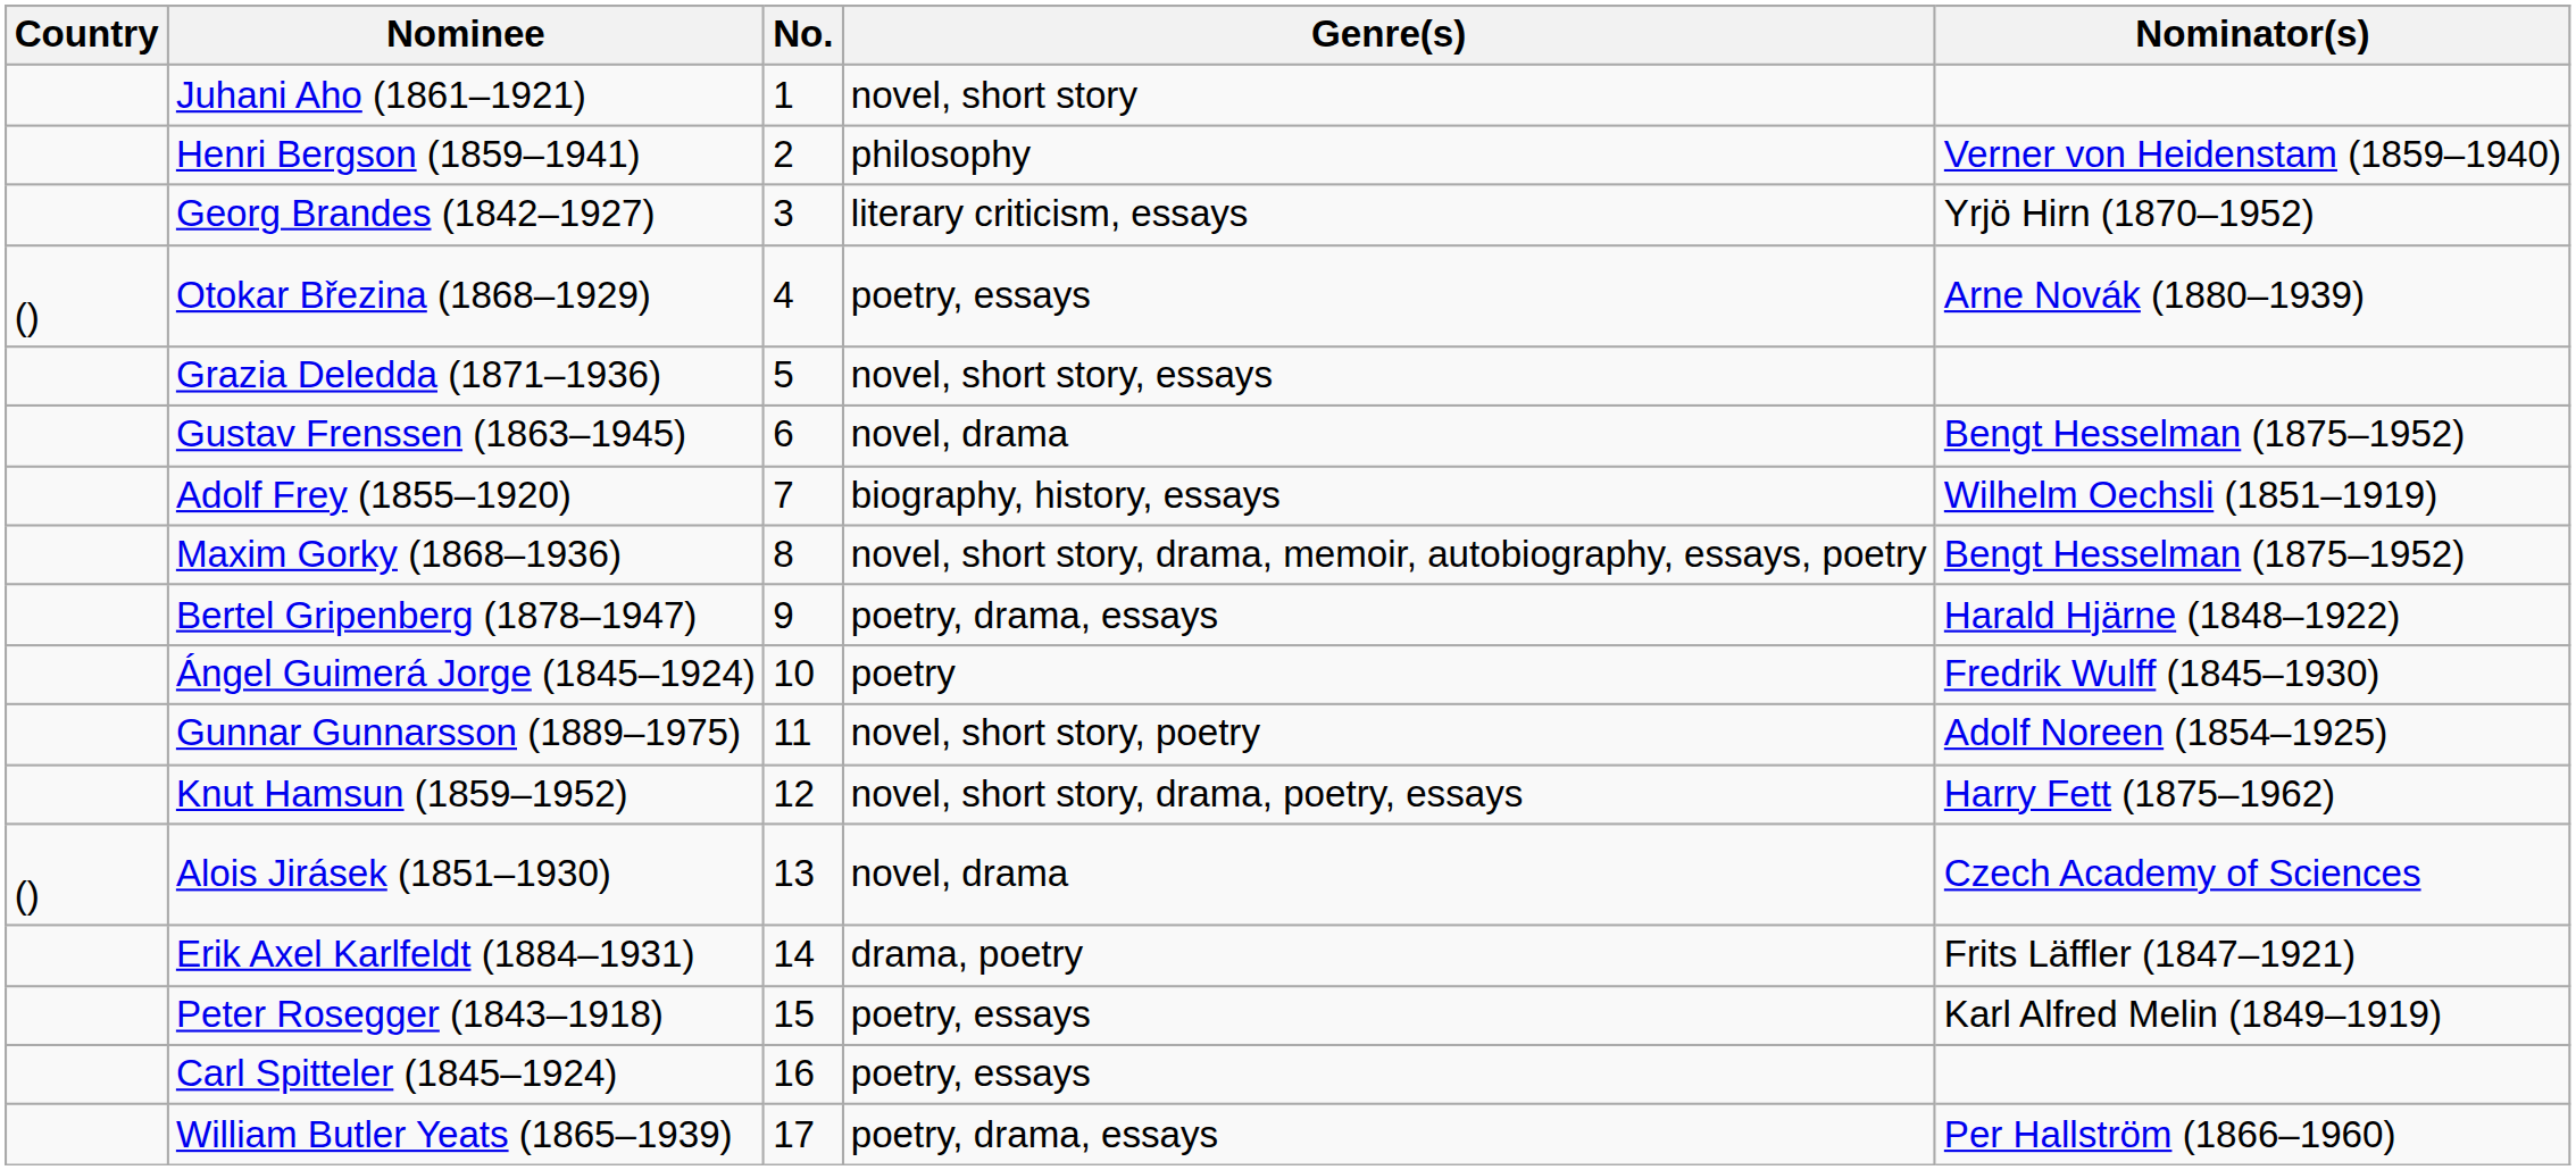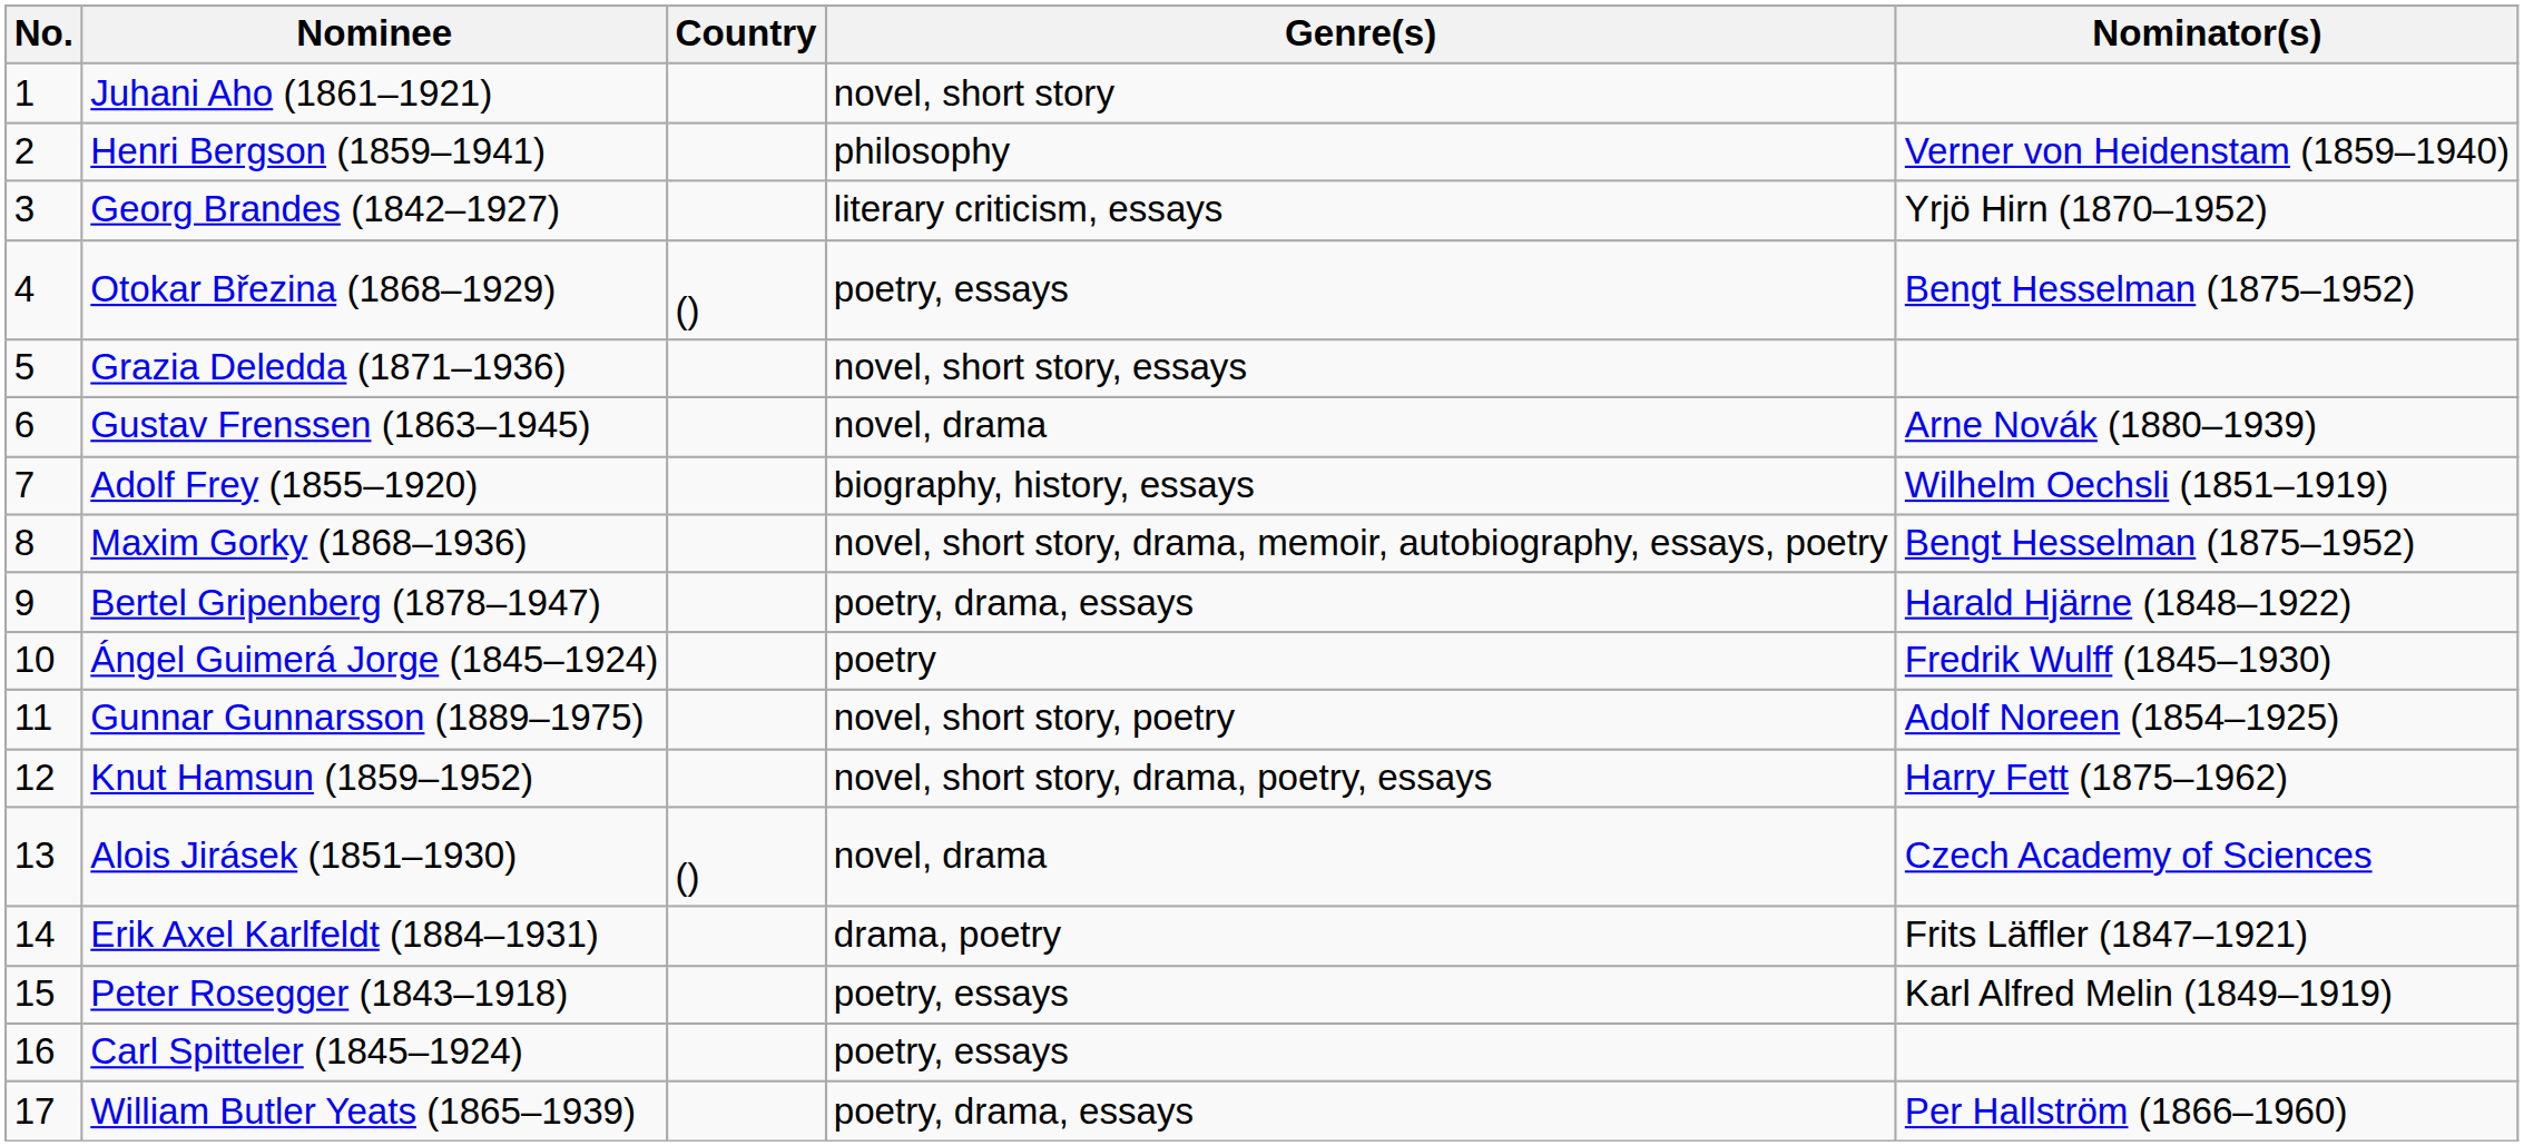 <table class="sortable wikitable mw-collapsible">
 <tr>
+<th scope=col>No.</th>
+<th scope=col>Nominee</th>
 <th scope=col>Country</th>
-<th scope=col>Nominee</th>
-<th scope=col>No.</th>
 <th scope=col>Genre(s)</th>
 <th scope=col>Nominator(s)</th>
 </tr>
 <tr>
+<td>1</td>
+<td><a href='#'>Juhani Aho</a> (1861–1921)</td>
 <td></td>
-<td><a href='#'>Juhani Aho</a> (1861–1921)</td>
-<td>1</td>
 <td>novel, short story</td>
 <td></td>
 </tr>
 <tr>
+<td>2</td>
+<td><a href='#'>Henri Bergson</a> (1859–1941)</td>
 <td></td>
-<td><a href='#'>Henri Bergson</a> (1859–1941)</td>
-<td>2</td>
 <td>philosophy</td>
 <td> <a href='#'>Verner von Heidenstam</a> (1859–1940)</td>
 </tr>
 <tr>
+<td>3</td>
+<td><a href='#'>Georg Brandes</a> (1842–1927)</td>
 <td></td>
-<td><a href='#'>Georg Brandes</a> (1842–1927)</td>
-<td>3</td>
 <td>literary criticism, essays</td>
 <td>Yrjö Hirn (1870–1952)</td>
 </tr>
 <tr>
+<td>4</td>
+<td><a href='#'>Otokar Březina</a> (1868–1929)</td>
 <td><br>()</td>
-<td><a href='#'>Otokar Březina</a> (1868–1929)</td>
-<td>4</td>
 <td>poetry, essays</td>
-<td><a href='#'>Arne Novák</a> (1880–1939)</td>
+<td><a href='#'>Bengt Hesselman</a> (1875–1952)</td>
 </tr>
 <tr>
+<td>5</td>
+<td><a href='#'>Grazia Deledda</a> (1871–1936)</td>
 <td></td>
-<td><a href='#'>Grazia Deledda</a> (1871–1936)</td>
-<td>5</td>
 <td>novel, short story, essays</td>
 <td></td>
 </tr>
 <tr>
+<td>6</td>
+<td><a href='#'>Gustav Frenssen</a> (1863–1945)</td>
 <td></td>
-<td><a href='#'>Gustav Frenssen</a> (1863–1945)</td>
-<td>6</td>
 <td>novel, drama</td>
-<td><a href='#'>Bengt Hesselman</a> (1875–1952)</td>
+<td><a href='#'>Arne Novák</a> (1880–1939)</td>
 </tr>
 <tr>
+<td>7</td>
+<td><a href='#'>Adolf Frey</a> (1855–1920)</td>
 <td></td>
-<td><a href='#'>Adolf Frey</a> (1855–1920)</td>
-<td>7</td>
 <td>biography, history, essays</td>
 <td><a href='#'>Wilhelm Oechsli</a> (1851–1919)</td>
 </tr>
 <tr>
+<td>8</td>
+<td><a href='#'>Maxim Gorky</a> (1868–1936)</td>
 <td></td>
-<td><a href='#'>Maxim Gorky</a> (1868–1936)</td>
-<td>8</td>
 <td>novel, short story, drama, memoir, autobiography, essays, poetry</td>
 <td><a href='#'>Bengt Hesselman</a> (1875–1952)</td>
 </tr>
 <tr>
+<td>9</td>
+<td><a href='#'>Bertel Gripenberg</a> (1878–1947)</td>
 <td><br></td>
-<td><a href='#'>Bertel Gripenberg</a> (1878–1947)</td>
-<td>9</td>
 <td>poetry, drama, essays</td>
 <td><a href='#'>Harald Hjärne</a> (1848–1922)</td>
 </tr>
 <tr>
+<td>10</td>
+<td><a href='#'>Ángel Guimerá Jorge</a> (1845–1924)</td>
 <td></td>
-<td><a href='#'>Ángel Guimerá Jorge</a> (1845–1924)</td>
-<td>10</td>
 <td>poetry</td>
 <td><a href='#'>Fredrik Wulff</a> (1845–1930)</td>
 </tr>
 <tr>
+<td>11</td>
+<td><a href='#'>Gunnar Gunnarsson</a> (1889–1975)</td>
 <td></td>
-<td><a href='#'>Gunnar Gunnarsson</a> (1889–1975)</td>
-<td>11</td>
 <td>novel, short story, poetry</td>
 <td><a href='#'>Adolf Noreen</a> (1854–1925)</td>
 </tr>
 <tr>
+<td>12</td>
+<td><a href='#'>Knut Hamsun</a> (1859–1952)</td>
 <td></td>
-<td><a href='#'>Knut Hamsun</a> (1859–1952)</td>
-<td>12</td>
 <td>novel, short story, drama, poetry, essays</td>
 <td><a href='#'>Harry Fett</a> (1875–1962)</td>
 </tr>
 <tr>
+<td>13</td>
+<td><a href='#'>Alois Jirásek</a> (1851–1930)</td>
 <td><br>()</td>
-<td><a href='#'>Alois Jirásek</a> (1851–1930)</td>
-<td>13</td>
 <td>novel, drama</td>
 <td><a href='#'>Czech Academy of Sciences</a></td>
 </tr>
 <tr>
+<td>14</td>
+<td><a href='#'>Erik Axel Karlfeldt</a> (1884–1931)</td>
 <td></td>
-<td><a href='#'>Erik Axel Karlfeldt</a> (1884–1931)</td>
-<td>14</td>
 <td>drama, poetry</td>
 <td>Frits Läffler (1847–1921)</td>
 </tr>
 <tr>
+<td>15</td>
+<td><a href='#'>Peter Rosegger</a> (1843–1918)</td>
 <td></td>
-<td><a href='#'>Peter Rosegger</a> (1843–1918)</td>
-<td>15</td>
 <td>poetry, essays</td>
 <td>Karl Alfred Melin (1849–1919)</td>
 </tr>
 <tr>
+<td>16</td>
+<td><a href='#'>Carl Spitteler</a> (1845–1924)</td>
 <td></td>
-<td><a href='#'>Carl Spitteler</a> (1845–1924)</td>
-<td>16</td>
 <td>poetry, essays</td>
 <td></td>
 </tr>
 <tr>
+<td>17</td>
+<td><a href='#'>William Butler Yeats</a> (1865–1939)</td>
 <td></td>
-<td><a href='#'>William Butler Yeats</a> (1865–1939)</td>
-<td>17</td>
 <td>poetry, drama, essays</td>
 <td><a href='#'>Per Hallström</a> (1866–1960)</td>
 </tr>
 </table>
